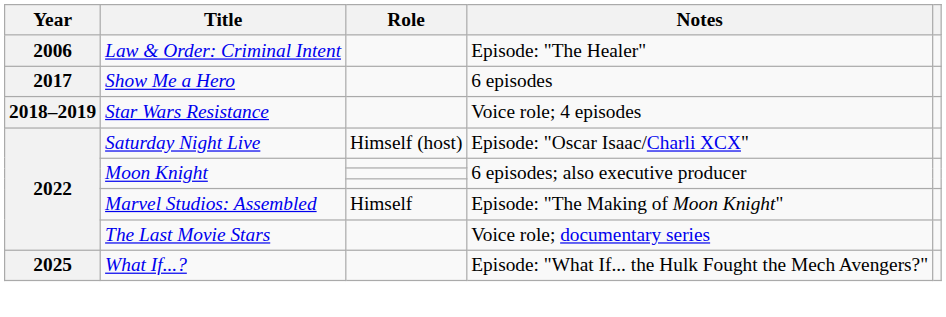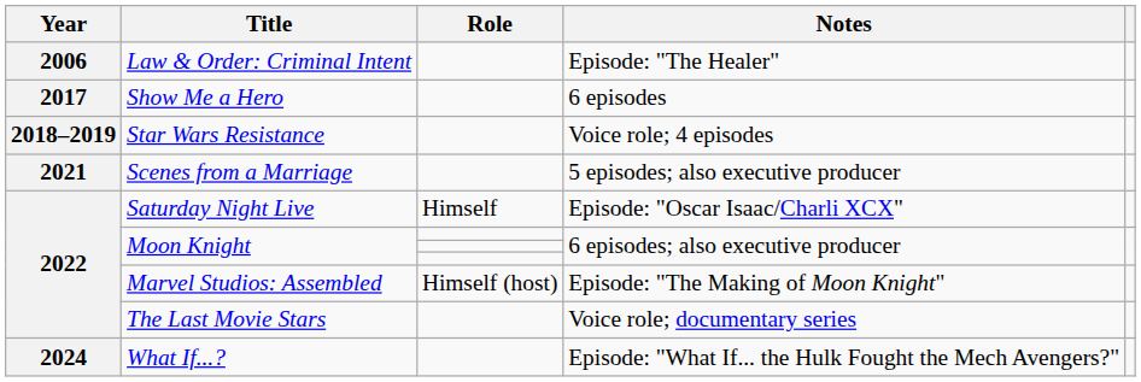 <table class="wikitable plainrowheaders sortable">
 <tr>
 <th scope="col">Year</th>
 <th scope="col">Title</th>
 <th scope="col" class="unsortable">Role</th>
 <th scope="col" class="unsortable">Notes</th>
 <th scope="col" class="unsortable"></th>
 </tr>
 <tr>
 <th scope="row">2006</th>
 <td><em><a href='#'>Law & Order: Criminal Intent</a></em></td>
 <td></td>
 <td>Episode: "The Healer"</td>
 <td style="text-align:center;"></td>
 </tr>
 <tr>
 <th scope="row">2017</th>
 <td><em><a href='#'>Show Me a Hero</a></em></td>
 <td></td>
 <td>6 episodes</td>
 <td style="text-align:center;"></td>
 </tr>
 <tr>
 <th scope="row">2018–2019</th>
 <td><em><a href='#'>Star Wars Resistance</a></em></td>
 <td></td>
 <td>Voice role; 4 episodes</td>
 <td style="text-align:center;"></td>
 </tr>
 <tr>
+<th scope="row">2021</th>
+<td><em><a href='#'>Scenes from a Marriage</a></em></td>
+<td></td>
+<td>5 episodes; also executive producer</td>
+<td style="text-align:center;"></td>
+</tr>
+<tr>
 <th scope="rowgroup" rowspan="6">2022</th>
 <td><em><a href='#'>Saturday Night Live</a></em></td>
-<td>Himself (host)</td>
+<td>Himself</td>
 <td>Episode: "Oscar Isaac/<a href='#'>Charli XCX</a>"</td>
 <td style="text-align:center;"></td>
 </tr>
 <tr>
 <td rowspan="3"><em><a href='#'>Moon Knight</a></em></td>
 <td></td>
 <td rowspan="3">6 episodes; also executive producer</td>
 <td style="text-align:center;" rowspan="3"></td>
 </tr>
 <tr>
 <td></td>
 </tr>
 <tr>
 <td></td>
 </tr>
 <tr>
 <td><em><a href='#'>Marvel Studios: Assembled</a></em></td>
-<td>Himself</td>
+<td>Himself (host)</td>
 <td>Episode: "The Making of <em>Moon Knight</em>"</td>
 <td></td>
 </tr>
 <tr>
 <td><em><a href='#'>The Last Movie Stars</a></em></td>
 <td></td>
 <td>Voice role; <a href='#'>documentary series</a></td>
 <td style="text-align:center;"></td>
 </tr>
 <tr>
-<th scope="row">2025</th>
+<th scope="row">2024</th>
 <td><em><a href='#'>What If...?</a></em></td>
 <td></td>
 <td>Episode: "What If... the Hulk Fought the Mech Avengers?"</td>
 <td style="text-align:center;" rowspan="3"></td>
 </tr>
 </table>
